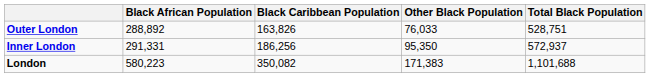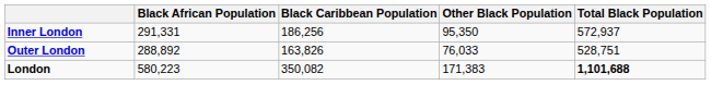 <table class="wikitable">
 <tr>
 <th scope="col" style="width:170px;"></th>
 <th>Black African Population</th>
 <th>Black Caribbean Population</th>
 <th>Other Black Population</th>
 <th>Total Black Population</th>
 </tr>
 <tr>
+<td><strong><a href='#'>Inner London</a></strong></td>
+<td>291,331</td>
+<td>186,256</td>
+<td>95,350</td>
+<td>572,937</td>
+</tr>
+<tr>
 <td><strong><a href='#'>Outer London</a></strong></td>
 <td>288,892</td>
 <td>163,826</td>
 <td>76,033</td>
 <td>528,751</td>
 </tr>
 <tr>
-<td><strong><a href='#'>Inner London</a></strong></td>
-<td>291,331</td>
-<td>186,256</td>
-<td>95,350</td>
-<td>572,937</td>
-</tr>
-<tr>
 <td><strong>London</strong></td>
 <td>580,223</td>
 <td>350,082</td>
 <td>171,383</td>
-<td>1,101,688</td>
+<td><strong>1,101,688</strong></td>
 </tr>
 </table>
